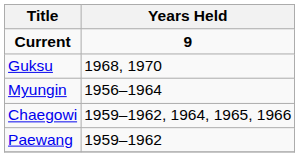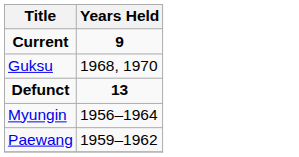 <table class="wikitable">
 <tr>
 <th>Title</th>
 <th>Years Held</th>
 </tr>
 <tr>
 <td align="center"><strong>Current</strong></td>
 <td align="center"><strong>9</strong></td>
 </tr>
 <tr>
 <td> <a href='#'>Guksu</a></td>
 <td>1968, 1970</td>
 </tr>
 <tr>
+<td align = "center"><strong>Defunct</strong></td>
+<td align="center"><strong>13</strong></td>
+</tr>
+<tr>
 <td> <a href='#'>Myungin</a></td>
 <td>1956–1964</td>
-</tr>
-<tr>
-<td> <a href='#'>Chaegowi</a></td>
-<td>1959–1962, 1964, 1965, 1966</td>
 </tr>
 <tr>
 <td> <a href='#'>Paewang</a></td>
 <td>1959–1962</td>
 </tr>
 <tr>
 </tr>
 </table>
